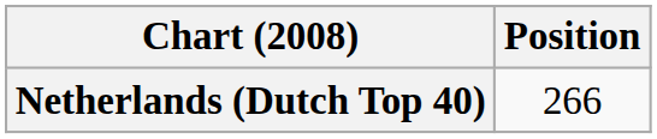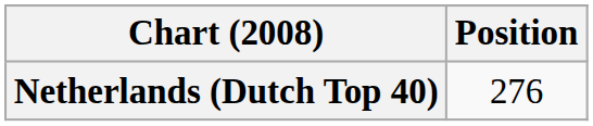 <table class="wikitable plainrowheaders" style="text-align:center;">
 <tr>
 <th>Chart (2008)</th>
 <th>Position</th>
 </tr>
 <tr>
 <th scope="row">Netherlands (Dutch Top 40)</th>
-<td style="text-align:center;">266</td>
+<td style="text-align:center;">276</td>
 </tr>
 </table>
